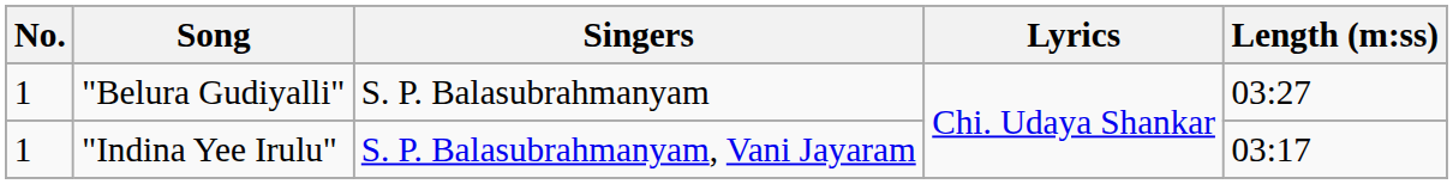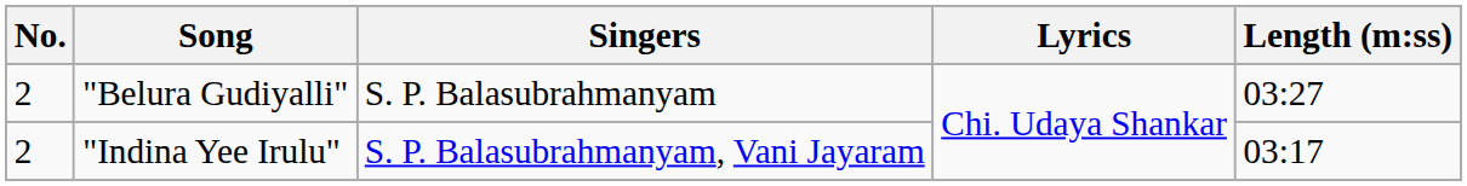 <table class="wikitable" style="font-size:95%;">
 <tr>
 <th>No.</th>
 <th>Song</th>
 <th>Singers</th>
 <th>Lyrics</th>
 <th>Length (m:ss)</th>
 </tr>
 <tr>
-<td>1</td>
+<td>2</td>
 <td>"Belura Gudiyalli"</td>
 <td>S. P. Balasubrahmanyam</td>
 <td rowspan=2><a href='#'>Chi. Udaya Shankar</a></td>
 <td>03:27</td>
 </tr>
 <tr>
-<td>1</td>
+<td>2</td>
 <td>"Indina Yee Irulu"</td>
 <td><a href='#'>S. P. Balasubrahmanyam</a>, <a href='#'>Vani Jayaram</a></td>
 <td>03:17</td>
 </tr>
 </table>
